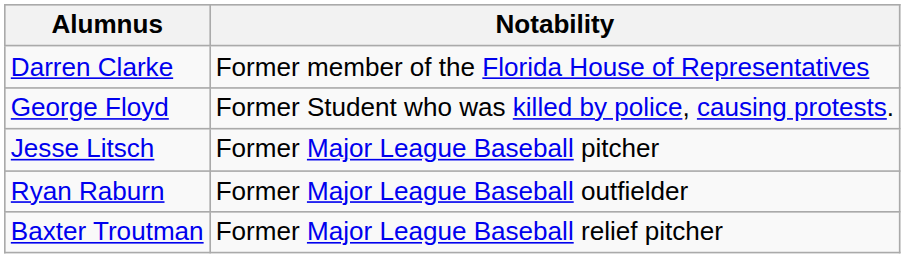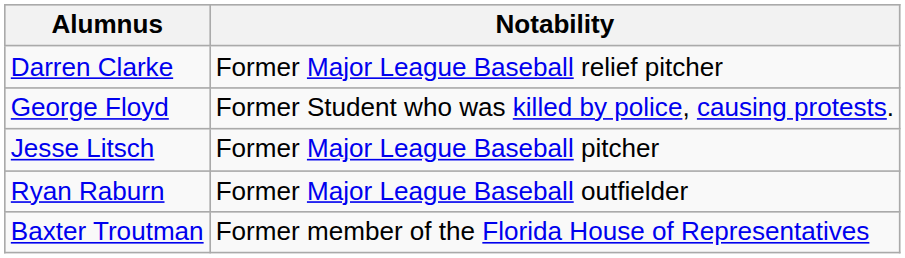 <table class="wikitable">
 <tr>
 <th>Alumnus</th>
 <th>Notability</th>
 </tr>
 <tr>
 <td><a href='#'>Darren Clarke</a></td>
-<td>Former member of the <a href='#'>Florida House of Representatives</a></td>
+<td>Former <a href='#'>Major League Baseball</a> relief pitcher</td>
 </tr>
 <tr>
 <td><a href='#'>George Floyd</a></td>
 <td>Former Student who was <a href='#'>killed by police</a>, <a href='#'>causing protests</a>.</td>
 </tr>
 <tr>
 <td><a href='#'>Jesse Litsch</a></td>
 <td>Former <a href='#'>Major League Baseball</a> pitcher</td>
 </tr>
 <tr>
 <td><a href='#'>Ryan Raburn</a></td>
 <td>Former <a href='#'>Major League Baseball</a> outfielder</td>
 </tr>
 <tr>
 <td><a href='#'>Baxter Troutman</a></td>
-<td>Former <a href='#'>Major League Baseball</a> relief pitcher</td>
+<td>Former member of the <a href='#'>Florida House of Representatives</a></td>
 </tr>
 </table>
